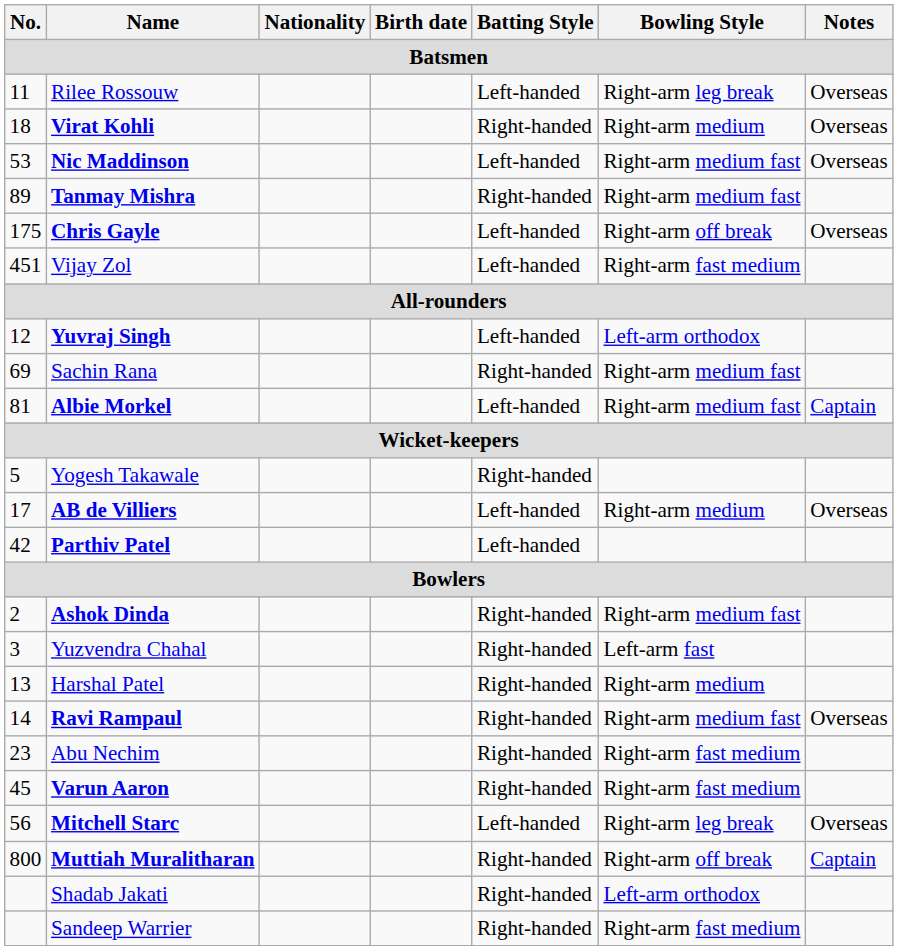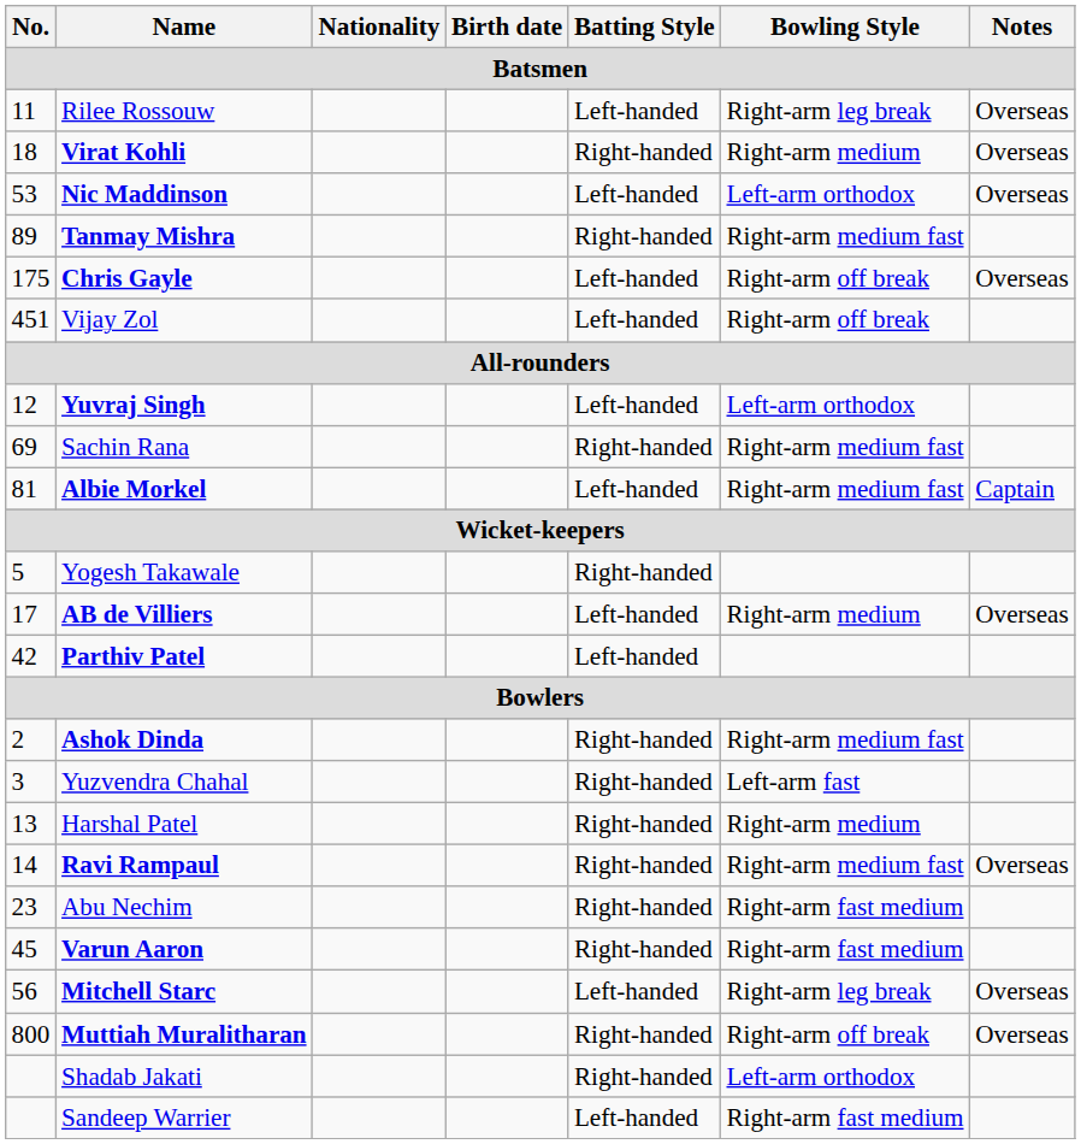 <table class="wikitable"  style="font-size:95%;">
 <tr>
 <th>No.</th>
 <th>Name</th>
 <th>Nationality</th>
 <th>Birth date</th>
 <th>Batting Style</th>
 <th>Bowling Style</th>
 <th>Notes</th>
 </tr>
 <tr>
 <th colspan="7"  style="background:#dcdcdc; text-align:center;">Batsmen</th>
 </tr>
 <tr>
 <td>11</td>
 <td><a href='#'>Rilee Rossouw</a></td>
 <td></td>
 <td></td>
 <td>Left-handed</td>
 <td>Right-arm <a href='#'>leg break</a></td>
 <td>Overseas</td>
 </tr>
 <tr>
 <td>18</td>
 <td><strong><a href='#'>Virat Kohli</a></strong></td>
 <td></td>
 <td></td>
 <td>Right-handed</td>
 <td>Right-arm <a href='#'>medium</a></td>
 <td>Overseas</td>
 </tr>
 <tr>
 <td>53</td>
 <td><strong><a href='#'>Nic Maddinson</a></strong></td>
 <td></td>
 <td></td>
 <td>Left-handed</td>
-<td>Right-arm <a href='#'>medium fast</a></td>
+<td><a href='#'>Left-arm orthodox</a></td>
 <td>Overseas</td>
 </tr>
 <tr>
 <td>89</td>
 <td><strong><a href='#'>Tanmay Mishra</a></strong></td>
 <td></td>
 <td></td>
 <td>Right-handed</td>
 <td>Right-arm <a href='#'>medium fast</a></td>
 <td></td>
 </tr>
 <tr>
 <td>175</td>
 <td><strong><a href='#'>Chris Gayle</a></strong></td>
 <td></td>
 <td></td>
 <td>Left-handed</td>
 <td>Right-arm <a href='#'>off break</a></td>
 <td>Overseas</td>
 </tr>
 <tr>
 <td>451</td>
 <td><a href='#'>Vijay Zol</a></td>
 <td></td>
 <td></td>
 <td>Left-handed</td>
-<td>Right-arm <a href='#'>fast medium</a></td>
+<td>Right-arm <a href='#'>off break</a></td>
 <td></td>
 </tr>
 <tr>
 <th colspan="7"  style="background:#dcdcdc; text-align:center;">All-rounders</th>
 </tr>
 <tr>
 <td>12</td>
 <td><strong><a href='#'>Yuvraj Singh</a></strong></td>
 <td></td>
 <td></td>
 <td>Left-handed</td>
 <td><a href='#'>Left-arm orthodox</a></td>
 <td></td>
 </tr>
 <tr>
 <td>69</td>
 <td><a href='#'>Sachin Rana</a></td>
 <td></td>
 <td></td>
 <td>Right-handed</td>
 <td>Right-arm <a href='#'>medium fast</a></td>
 <td></td>
 </tr>
 <tr>
 <td>81</td>
 <td><strong><a href='#'>Albie Morkel</a></strong></td>
 <td></td>
 <td></td>
 <td>Left-handed</td>
 <td>Right-arm <a href='#'>medium fast</a></td>
 <td><a href='#'>Captain</a></td>
 </tr>
 <tr>
 <th colspan="7"  style="background:#dcdcdc; text-align:center;">Wicket-keepers</th>
 </tr>
 <tr>
 <td>5</td>
 <td><a href='#'>Yogesh Takawale</a></td>
 <td></td>
 <td></td>
 <td>Right-handed</td>
 <td></td>
 <td></td>
 </tr>
 <tr>
 <td>17</td>
 <td><strong><a href='#'>AB de Villiers</a></strong></td>
 <td></td>
 <td></td>
 <td>Left-handed</td>
 <td>Right-arm <a href='#'>medium</a></td>
 <td>Overseas</td>
 </tr>
 <tr>
 <td>42</td>
 <td><strong><a href='#'>Parthiv Patel</a></strong></td>
 <td></td>
 <td></td>
 <td>Left-handed</td>
 <td></td>
 <td></td>
 </tr>
 <tr>
 <th colspan="7"  style="background:#dcdcdc; text-align:center;">Bowlers</th>
 </tr>
 <tr>
 <td>2</td>
 <td><strong><a href='#'>Ashok Dinda</a></strong></td>
 <td></td>
 <td></td>
 <td>Right-handed</td>
 <td>Right-arm <a href='#'>medium fast</a></td>
 <td></td>
 </tr>
 <tr>
 <td>3</td>
 <td><a href='#'>Yuzvendra Chahal</a></td>
 <td></td>
 <td></td>
 <td>Right-handed</td>
 <td>Left-arm <a href='#'>fast</a></td>
 <td></td>
 </tr>
 <tr>
 <td>13</td>
 <td><a href='#'>Harshal Patel</a></td>
 <td></td>
 <td></td>
 <td>Right-handed</td>
 <td>Right-arm <a href='#'>medium</a></td>
 <td></td>
 </tr>
 <tr>
 <td>14</td>
 <td><strong><a href='#'>Ravi Rampaul</a></strong></td>
 <td></td>
 <td></td>
 <td>Right-handed</td>
 <td>Right-arm <a href='#'>medium fast</a></td>
 <td>Overseas</td>
 </tr>
 <tr>
 <td>23</td>
 <td><a href='#'>Abu Nechim</a></td>
 <td></td>
 <td></td>
 <td>Right-handed</td>
 <td>Right-arm <a href='#'>fast medium</a></td>
 <td></td>
 </tr>
 <tr>
 <td>45</td>
 <td><strong><a href='#'>Varun Aaron</a></strong></td>
 <td></td>
 <td></td>
 <td>Right-handed</td>
 <td>Right-arm <a href='#'>fast medium</a></td>
 <td></td>
 </tr>
 <tr>
 <td>56</td>
 <td><strong><a href='#'>Mitchell Starc</a></strong></td>
 <td></td>
 <td></td>
 <td>Left-handed</td>
 <td>Right-arm <a href='#'>leg break</a></td>
 <td>Overseas</td>
 </tr>
 <tr>
 <td>800</td>
 <td><strong><a href='#'>Muttiah Muralitharan</a></strong></td>
 <td></td>
 <td></td>
 <td>Right-handed</td>
 <td>Right-arm <a href='#'>off break</a></td>
-<td><a href='#'>Captain</a></td>
+<td>Overseas</td>
 </tr>
 <tr>
 <td></td>
 <td><a href='#'>Shadab Jakati</a></td>
 <td></td>
 <td></td>
 <td>Right-handed</td>
 <td><a href='#'>Left-arm orthodox</a></td>
 <td></td>
 </tr>
 <tr>
 <td></td>
 <td><a href='#'>Sandeep Warrier</a></td>
 <td></td>
 <td></td>
-<td>Right-handed</td>
+<td>Left-handed</td>
 <td>Right-arm <a href='#'>fast medium</a></td>
 <td></td>
 </tr>
 <tr>
 </tr>
 </table>
